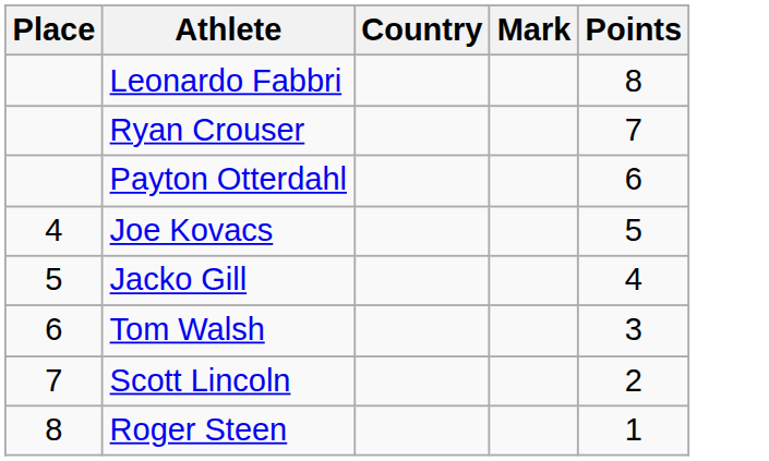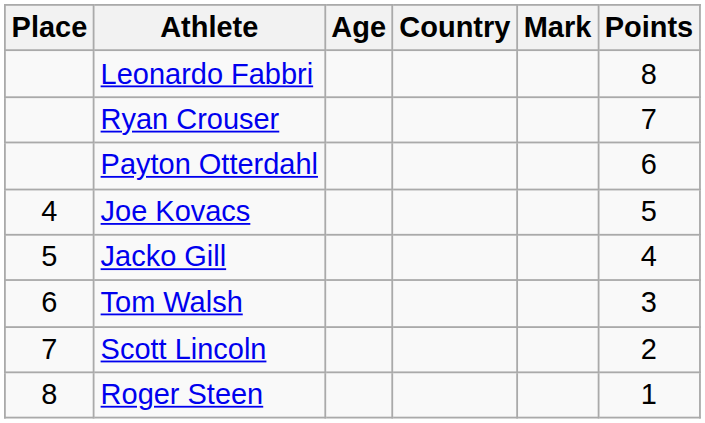 <table class="wikitable mw-datatable sortable">
 <tr>
 <th>Place</th>
 <th>Athlete</th>
+<th>Age</th>
 <th>Country</th>
 <th>Mark</th>
 <th>Points</th>
 </tr>
 <tr>
 <td align=center></td>
 <td><a href='#'>Leonardo Fabbri</a></td>
 <td></td>
 <td></td>
+<td></td>
 <td align=center>8</td>
 </tr>
 <tr>
 <td align=center></td>
 <td><a href='#'>Ryan Crouser</a></td>
+<td></td>
 <td></td>
 <td></td>
 <td align=center>7</td>
 </tr>
 <tr>
 <td align=center></td>
 <td><a href='#'>Payton Otterdahl</a></td>
 <td></td>
 <td></td>
+<td></td>
 <td align=center>6</td>
 </tr>
 <tr>
 <td align=center>4</td>
 <td><a href='#'>Joe Kovacs</a></td>
+<td></td>
 <td></td>
 <td></td>
 <td align=center>5</td>
 </tr>
 <tr>
 <td align=center>5</td>
 <td><a href='#'>Jacko Gill</a></td>
 <td></td>
 <td></td>
+<td></td>
 <td align=center>4</td>
 </tr>
 <tr>
 <td align=center>6</td>
 <td><a href='#'>Tom Walsh</a></td>
+<td></td>
 <td></td>
 <td></td>
 <td align=center>3</td>
 </tr>
 <tr>
 <td align=center>7</td>
 <td><a href='#'>Scott Lincoln</a></td>
 <td></td>
 <td></td>
+<td></td>
 <td align=center>2</td>
 </tr>
 <tr>
 <td align=center>8</td>
 <td><a href='#'>Roger Steen</a></td>
 <td></td>
 <td></td>
+<td></td>
 <td align=center>1</td>
 </tr>
 </table>
